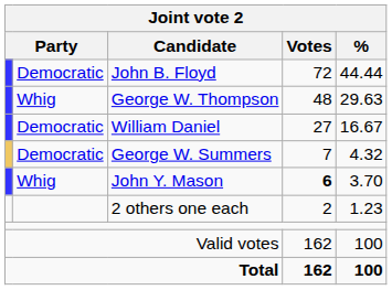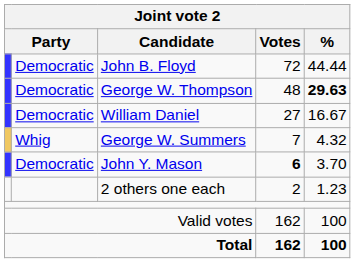 <table class=wikitable style=text-align:right>
 <tr>
 <th colspan="5">Joint vote 2</th>
 </tr>
 <tr>
 <th colspan=2>Party</th>
 <th>Candidate</th>
 <th>Votes</th>
 <th>%</th>
 </tr>
 <tr>
 <td bgcolor=#3333FF></td>
 <td align=left><a href='#'>Democratic</a></td>
 <td align=left><a href='#'>John B. Floyd</a></td>
 <td>72</td>
 <td>44.44</td>
 </tr>
 <tr>
 <td bgcolor=#3333FF></td>
-<td align=left><a href='#'>Whig</a></td>
+<td align=left><a href='#'>Democratic</a></td>
 <td align=left><a href='#'>George W. Thompson</a></td>
 <td>48</td>
-<td>29.63</td>
+<td><strong>29.63</strong></td>
 </tr>
 <tr>
 <td bgcolor=#3333FF></td>
 <td align=left><a href='#'>Democratic</a></td>
 <td align=left><a href='#'>William Daniel</a></td>
 <td>27</td>
 <td>16.67</td>
 </tr>
 <tr>
 <td bgcolor=#F0C862></td>
-<td align=left><a href='#'>Democratic</a></td>
+<td align=left><a href='#'>Whig</a></td>
 <td align=left><a href='#'>George W. Summers</a></td>
 <td>7</td>
 <td>4.32</td>
 </tr>
 <tr>
 <td bgcolor=#3333FF></td>
-<td align=left><a href='#'>Whig</a></td>
+<td align=left><a href='#'>Democratic</a></td>
 <td align=left><a href='#'>John Y. Mason</a></td>
 <td><strong>6</strong></td>
 <td>3.70</td>
 </tr>
 <tr>
 <td bgcolor=></td>
 <td></td>
 <td align=left>2 others one each</td>
 <td>2</td>
 <td>1.23</td>
 </tr>
 <tr>
 <td colspan=12></td>
 </tr>
 <tr>
 <td colspan=3>Valid votes</td>
 <td>162</td>
 <td>100</td>
 </tr>
 <tr>
 <td colspan=3><strong>Total</strong></td>
 <td><strong>162</strong></td>
 <td><strong>100</strong></td>
 </tr>
 </table>
